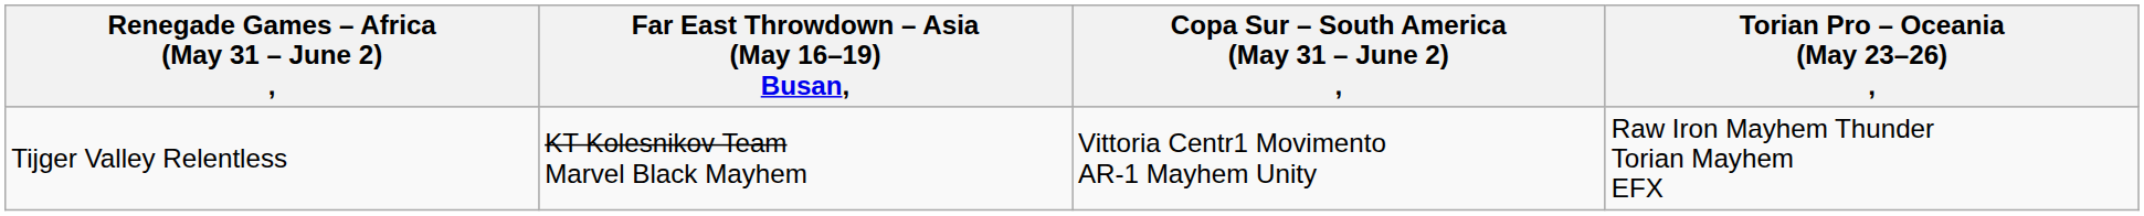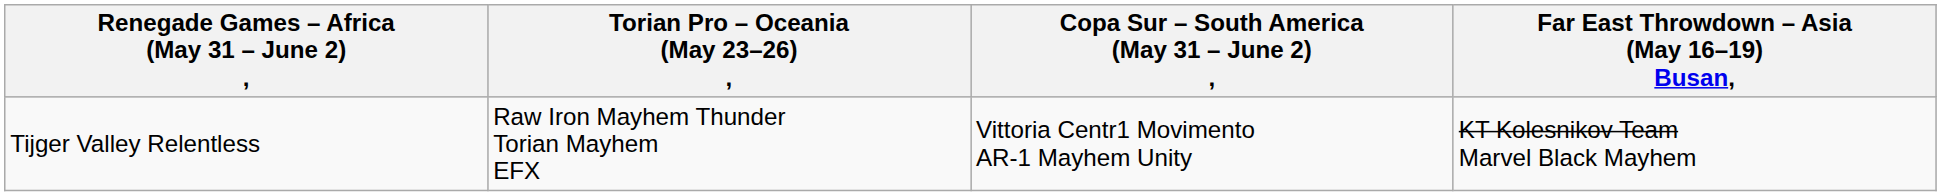 <table class="wikitable" style=width:80em>
 <tr>
 <th style="width: 18em;">Renegade Games – Africa<br>(May 31 – June 2) <br>, </th>
+<th style="width: 18em;">Torian Pro – Oceania<br>(May 23–26) <br>, </th>
+<th style="width: 18em;">Copa Sur – South America<br>(May 31 – June 2) <br>, </th>
 <th style="width: 18em;">Far East Throwdown – Asia<br>(May 16–19) <br> <a href='#'>Busan</a>, </th>
-<th style="width: 18em;">Copa Sur – South America<br>(May 31 – June 2) <br>, </th>
-<th style="width: 18em;">Torian Pro – Oceania<br>(May 23–26) <br>, </th>
 </tr>
 <tr>
 <td> Tijger Valley Relentless</td>
+<td> Raw Iron Mayhem Thunder<br> Torian Mayhem <br>  EFX</td>
+<td> Vittoria Centr1 Movimento<br> AR-1 Mayhem Unity</td>
 <td> <s>KT Kolesnikov Team</s><br> Marvel Black Mayhem</td>
-<td> Vittoria Centr1 Movimento<br> AR-1 Mayhem Unity</td>
-<td> Raw Iron Mayhem Thunder<br> Torian Mayhem <br>  EFX</td>
 </tr>
 </table>
